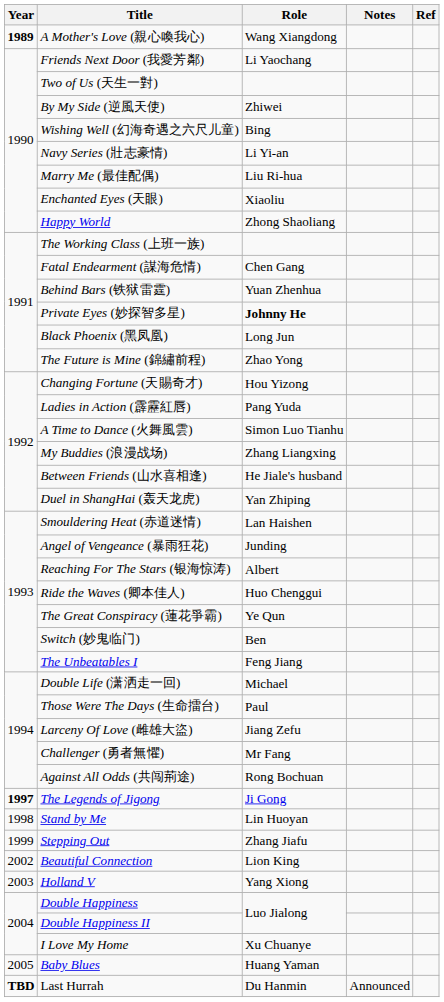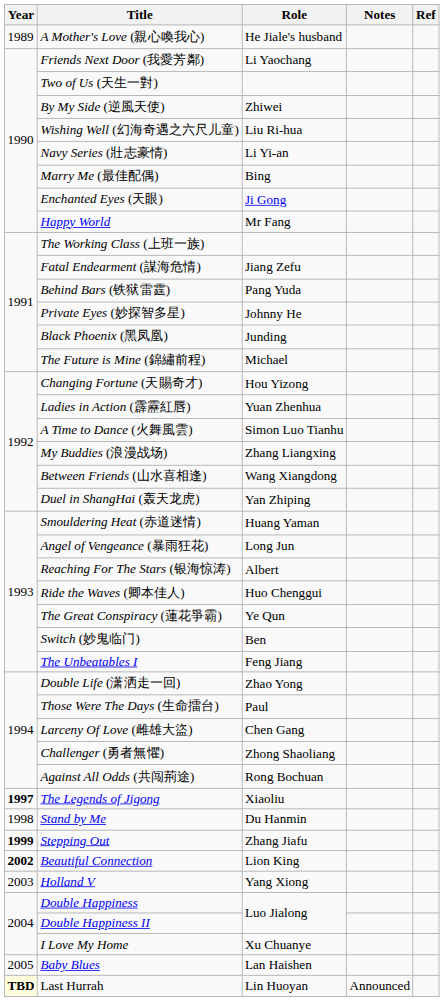 <table class="wikitable sortable">
 <tr>
 <th>Year</th>
 <th>Title</th>
 <th>Role</th>
 <th>Notes</th>
 <th class="unsortable">Ref</th>
 </tr>
 <tr>
-<td><strong>1989</strong></td>
+<td>1989</td>
 <td><em>A Mother's Love</em> (親心喚我心)</td>
-<td>Wang Xiangdong</td>
+<td>He Jiale's husband</td>
 <td></td>
 <td></td>
 </tr>
 <tr>
 <td rowspan="8">1990</td>
 <td><em>Friends Next Door</em> (我愛芳鄰)</td>
 <td>Li Yaochang</td>
 <td></td>
 <td></td>
 </tr>
 <tr>
 <td><em>Two of Us</em> (天生一對)</td>
 <td></td>
 <td></td>
 <td></td>
 </tr>
 <tr>
 <td><em>By My Side</em> (逆風天使)</td>
 <td>Zhiwei</td>
 <td></td>
 <td></td>
 </tr>
 <tr>
 <td><em>Wishing Well</em> (幻海奇遇之六尺儿童)</td>
-<td>Bing</td>
+<td>Liu Ri-hua</td>
 <td></td>
 <td></td>
 </tr>
 <tr>
 <td><em>Navy Series</em> (壯志豪情)</td>
 <td>Li Yi-an</td>
 <td></td>
 <td></td>
 </tr>
 <tr>
 <td><em>Marry Me</em> (最佳配偶)</td>
-<td>Liu Ri-hua</td>
+<td>Bing</td>
 <td></td>
 <td></td>
 </tr>
 <tr>
 <td><em>Enchanted Eyes</em> (天眼)</td>
-<td>Xiaoliu</td>
+<td><a href='#'>Ji Gong</a></td>
 <td></td>
 <td></td>
 </tr>
 <tr>
 <td><em><a href='#'>Happy World</a></em></td>
-<td>Zhong Shaoliang</td>
+<td>Mr Fang</td>
 <td></td>
 <td></td>
 </tr>
 <tr>
 <td rowspan="6">1991</td>
 <td><em>The Working Class</em> (上班一族)</td>
 <td></td>
 <td></td>
 <td></td>
 </tr>
 <tr>
 <td><em>Fatal Endearment</em> (謀海危情)</td>
-<td>Chen Gang</td>
+<td>Jiang Zefu</td>
 <td></td>
 <td></td>
 </tr>
 <tr>
 <td><em>Behind Bars</em> (铁狱雷霆)</td>
-<td>Yuan Zhenhua</td>
+<td>Pang Yuda</td>
 <td></td>
 <td></td>
 </tr>
 <tr>
 <td><em>Private Eyes</em> (妙探智多星)</td>
-<td><strong>Johnny He</strong></td>
+<td>Johnny He</td>
 <td></td>
 <td></td>
 </tr>
 <tr>
 <td><em>Black Phoenix</em> (黑凤凰)</td>
-<td>Long Jun</td>
+<td>Junding</td>
 <td></td>
 <td></td>
 </tr>
 <tr>
 <td><em>The Future is Mine</em> (錦繡前程)</td>
-<td>Zhao Yong</td>
+<td>Michael</td>
 <td></td>
 <td></td>
 </tr>
 <tr>
 <td rowspan="6">1992</td>
 <td><em>Changing Fortune</em> (天賜奇才)</td>
 <td>Hou Yizong</td>
 <td></td>
 <td></td>
 </tr>
 <tr>
 <td><em>Ladies in Action</em> (霹靂紅唇)</td>
-<td>Pang Yuda</td>
+<td>Yuan Zhenhua</td>
 <td></td>
 <td></td>
 </tr>
 <tr>
 <td><em>A Time to Dance</em> (火舞風雲)</td>
 <td>Simon Luo Tianhu</td>
 <td></td>
 <td></td>
 </tr>
 <tr>
 <td><em>My Buddies</em> (浪漫战场)</td>
 <td>Zhang Liangxing</td>
 <td></td>
 <td></td>
 </tr>
 <tr>
 <td><em>Between Friends</em> (山水喜相逢)</td>
-<td>He Jiale's husband</td>
+<td>Wang Xiangdong</td>
 <td></td>
 <td></td>
 </tr>
 <tr>
 <td><em>Duel in ShangHai</em> (轰天龙虎)</td>
 <td>Yan Zhiping</td>
 <td></td>
 <td></td>
 </tr>
 <tr>
 <td rowspan="7">1993</td>
 <td><em>Smouldering Heat</em> (赤道迷情)</td>
-<td>Lan Haishen</td>
+<td>Huang Yaman</td>
 <td></td>
 <td></td>
 </tr>
 <tr>
 <td><em>Angel of Vengeance</em> (暴雨狂花)</td>
-<td>Junding</td>
+<td>Long Jun</td>
 <td></td>
 <td></td>
 </tr>
 <tr>
 <td><em>Reaching For The Stars</em> (银海惊涛)</td>
 <td>Albert</td>
 <td></td>
 <td></td>
 </tr>
 <tr>
 <td><em>Ride the Waves</em> (卿本佳人)</td>
 <td>Huo Chenggui</td>
 <td></td>
 <td></td>
 </tr>
 <tr>
 <td><em>The Great Conspiracy</em> (蓮花爭霸)</td>
 <td>Ye Qun</td>
 <td></td>
 <td></td>
 </tr>
 <tr>
 <td><em>Switch</em> (妙鬼临门)</td>
 <td>Ben</td>
 <td></td>
 <td></td>
 </tr>
 <tr>
 <td><em><a href='#'>The Unbeatables I</a></em></td>
 <td>Feng Jiang</td>
 <td></td>
 <td></td>
 </tr>
 <tr>
 <td rowspan="5">1994</td>
 <td><em>Double Life</em> (潇洒走一回)</td>
-<td>Michael</td>
+<td>Zhao Yong</td>
 <td></td>
 <td></td>
 </tr>
 <tr>
 <td><em>Those Were The Days</em> (生命擂台)</td>
 <td>Paul</td>
 <td></td>
 <td></td>
 </tr>
 <tr>
 <td><em>Larceny Of Love</em> (雌雄大盜)</td>
-<td>Jiang Zefu</td>
+<td>Chen Gang</td>
 <td></td>
 <td></td>
 </tr>
 <tr>
 <td><em>Challenger</em> (勇者無懼)</td>
-<td>Mr Fang</td>
+<td>Zhong Shaoliang</td>
 <td></td>
 <td></td>
 </tr>
 <tr>
 <td><em>Against All Odds</em> (共闯荊途)</td>
 <td>Rong Bochuan</td>
 <td></td>
 <td></td>
 </tr>
 <tr>
 <td><strong>1997</strong></td>
 <td><em><a href='#'>The Legends of Jigong</a></em></td>
-<td><a href='#'>Ji Gong</a></td>
+<td>Xiaoliu</td>
 <td></td>
 <td></td>
 </tr>
 <tr>
 <td>1998</td>
 <td><em><a href='#'>Stand by Me</a></em></td>
-<td>Lin Huoyan</td>
+<td>Du Hanmin</td>
 <td></td>
 <td></td>
 </tr>
 <tr>
-<td>1999</td>
+<td><strong>1999</strong></td>
 <td><em><a href='#'>Stepping Out</a></em></td>
 <td>Zhang Jiafu</td>
 <td></td>
 <td></td>
 </tr>
 <tr>
-<td>2002</td>
+<td><strong>2002</strong></td>
 <td><em><a href='#'>Beautiful Connection</a></em></td>
 <td>Lion King</td>
 <td></td>
 <td></td>
 </tr>
 <tr>
 <td>2003</td>
 <td><em><a href='#'>Holland V</a></em></td>
 <td>Yang Xiong</td>
 <td></td>
 <td></td>
 </tr>
 <tr>
 <td rowspan=3>2004</td>
 <td><em><a href='#'>Double Happiness</a></em></td>
 <td rowspan=2>Luo Jialong</td>
 <td></td>
 <td></td>
 </tr>
 <tr>
 <td><em><a href='#'>Double Happiness II</a></em></td>
 <td></td>
 <td></td>
 </tr>
 <tr>
 <td><em>I Love My Home</em></td>
 <td>Xu Chuanye</td>
 <td></td>
 <td></td>
 </tr>
 <tr>
 <td>2005</td>
 <td><em><a href='#'>Baby Blues</a></em></td>
-<td>Huang Yaman</td>
+<td>Lan Haishen</td>
 <td></td>
 <td></td>
 </tr>
 <tr>
-<td><strong>TBD</strong></td>
+<td style="background: lightyellow;"><strong>TBD</strong></td>
 <td>Last Hurrah</td>
-<td>Du Hanmin</td>
+<td>Lin Huoyan</td>
 <td>Announced</td>
 <td></td>
 </tr>
 </table>
